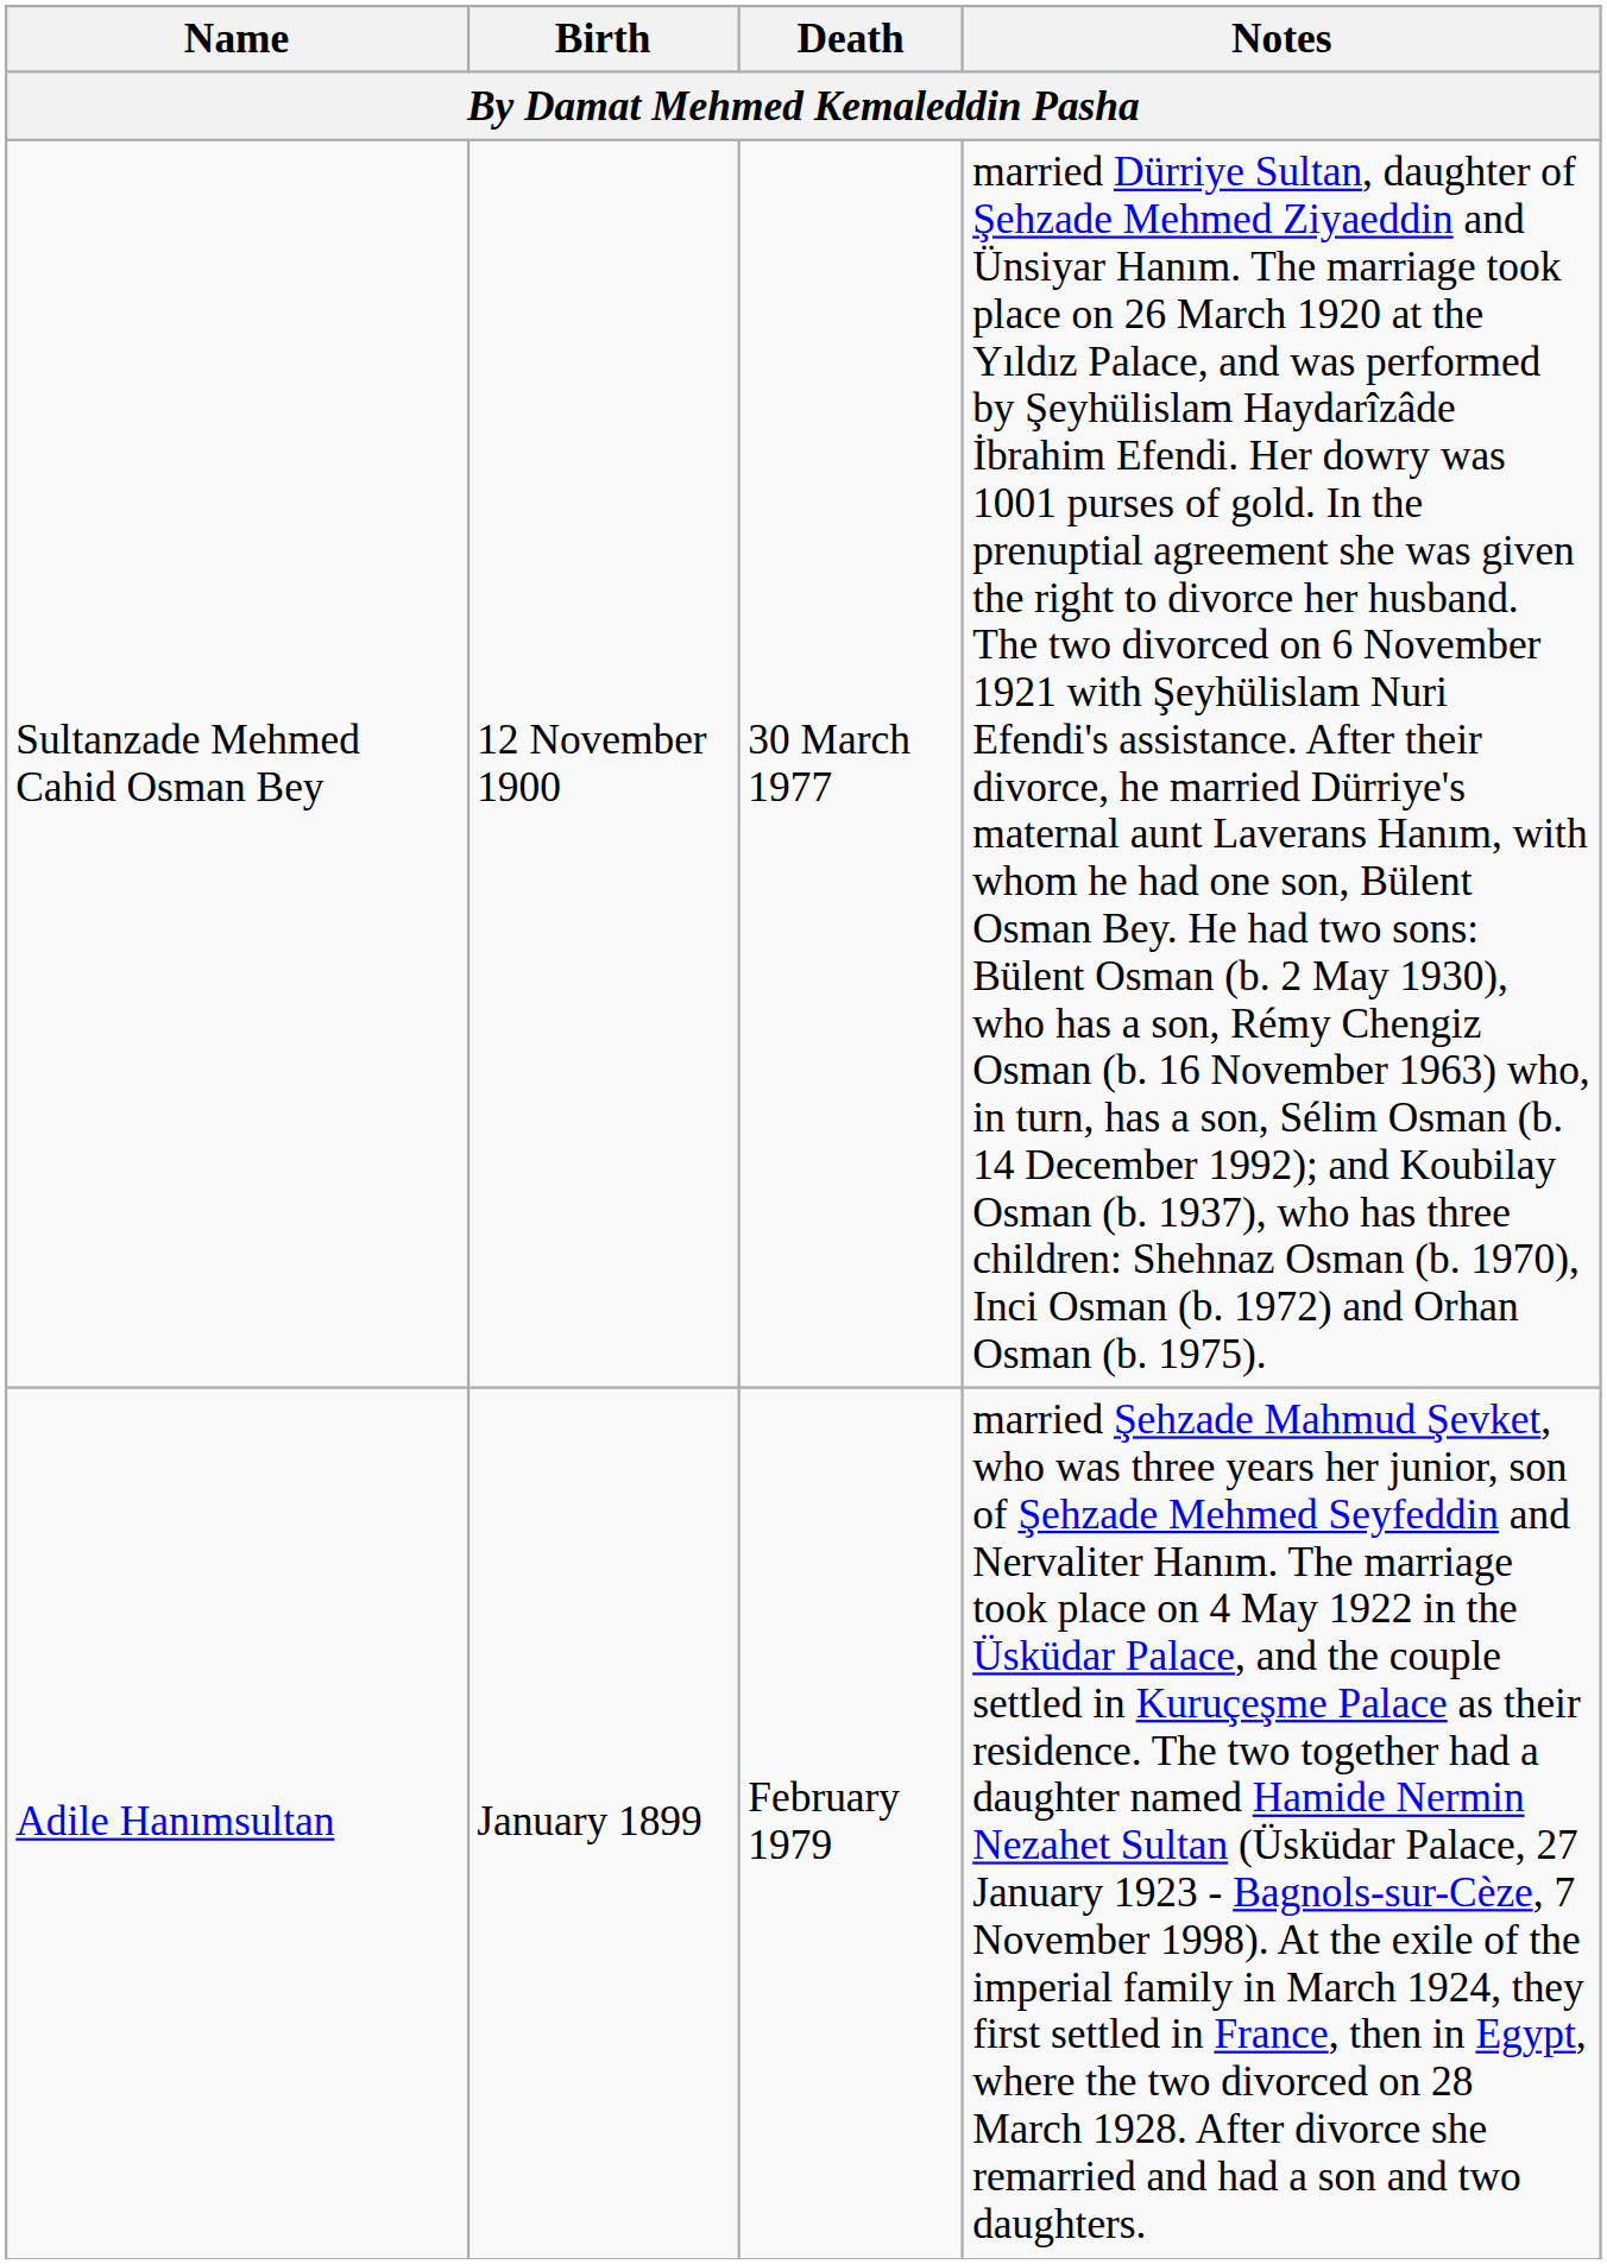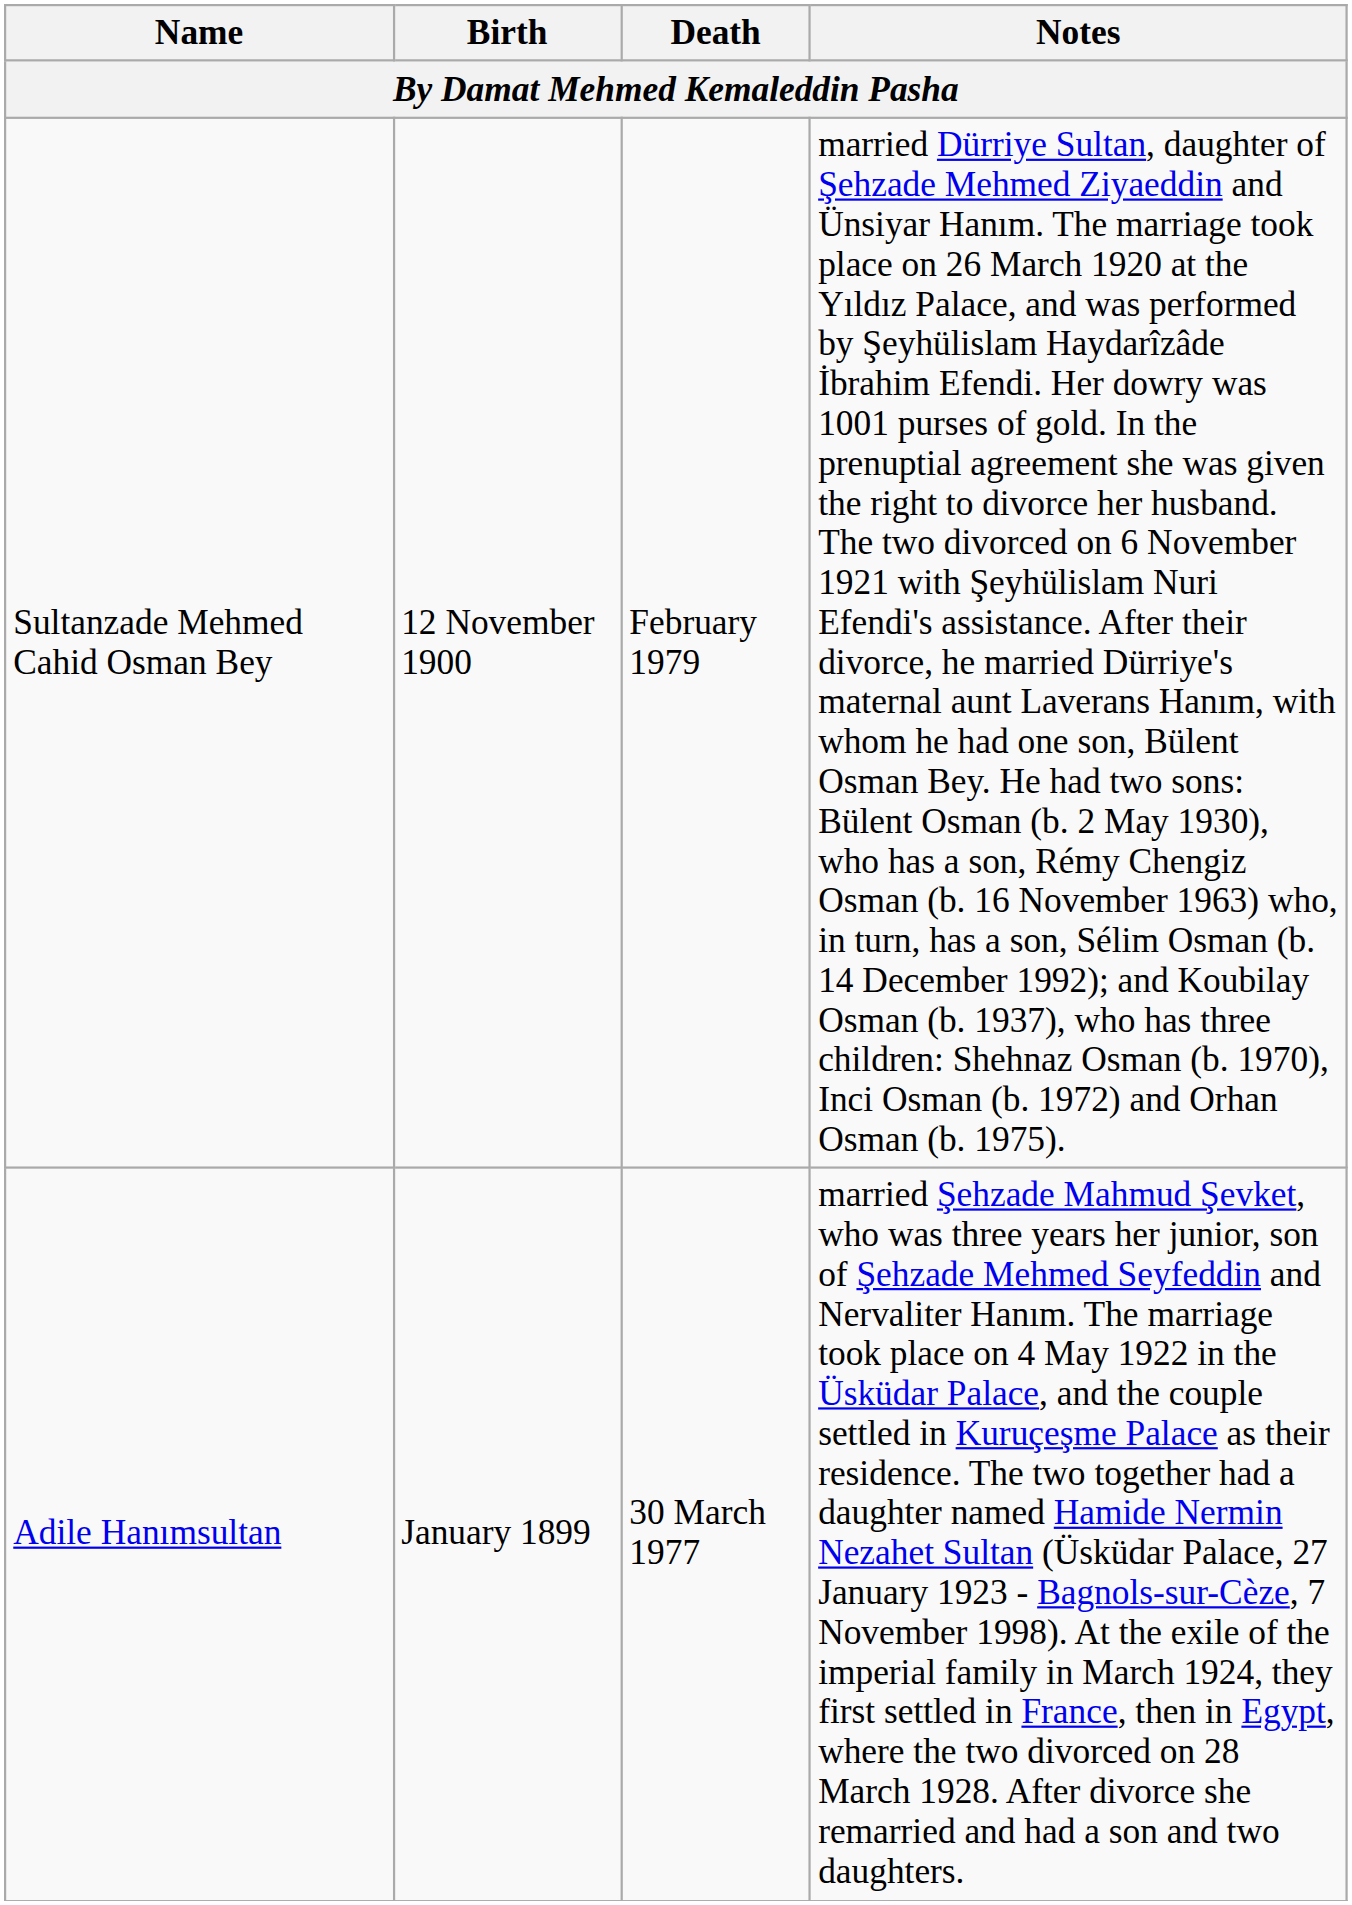 <table class="wikitable">
 <tr>
 <th>Name</th>
 <th>Birth</th>
 <th>Death</th>
 <th style="width:40%;">Notes</th>
 </tr>
 <tr>
 <th colspan="4"><strong><em>By Damat Mehmed Kemaleddin Pasha</em></strong></th>
 </tr>
 <tr>
 <td>Sultanzade Mehmed Cahid Osman Bey</td>
 <td>12 November 1900</td>
-<td>30 March 1977</td>
+<td>February 1979</td>
 <td>married <a href='#'>Dürriye Sultan</a>, daughter of <a href='#'>Şehzade Mehmed Ziyaeddin</a> and Ünsiyar Hanım. The marriage took place on 26 March 1920 at the Yıldız Palace, and was performed by Şeyhülislam Haydarîzâde İbrahim Efendi. Her dowry was 1001 purses of gold. In the prenuptial agreement she was given the right to divorce her husband. The two divorced on 6 November 1921 with Şeyhülislam Nuri Efendi's assistance. After their divorce, he married Dürriye's maternal aunt Laverans Hanım, with whom he had one son, Bülent Osman Bey. He had two sons: Bülent Osman (b. 2 May 1930), who has a son, Rémy Chengiz Osman (b. 16 November 1963) who, in turn, has a son, Sélim Osman (b. 14 December 1992); and Koubilay Osman (b. 1937), who has three children: Shehnaz Osman (b. 1970), Inci Osman (b. 1972) and Orhan Osman (b. 1975).</td>
 </tr>
 <tr>
 <td><a href='#'>Adile Hanımsultan</a></td>
 <td>January 1899</td>
-<td>February 1979</td>
+<td>30 March 1977</td>
 <td>married <a href='#'>Şehzade Mahmud Şevket</a>, who was three years her junior, son of <a href='#'>Şehzade Mehmed Seyfeddin</a> and Nervaliter Hanım. The marriage took place on 4 May 1922 in the <a href='#'>Üsküdar Palace</a>, and the couple settled in <a href='#'>Kuruçeşme Palace</a> as their residence. The two together had a daughter named <a href='#'>Hamide Nermin Nezahet Sultan</a> (Üsküdar Palace, 27 January 1923 - <a href='#'>Bagnols-sur-Cèze</a>, 7 November 1998). At the exile of the imperial family in March 1924, they first settled in <a href='#'>France</a>, then in <a href='#'>Egypt</a>, where the two divorced on 28 March 1928. After divorce she remarried and had a son and two daughters.</td>
 </tr>
 <tr>
 </tr>
 </table>
